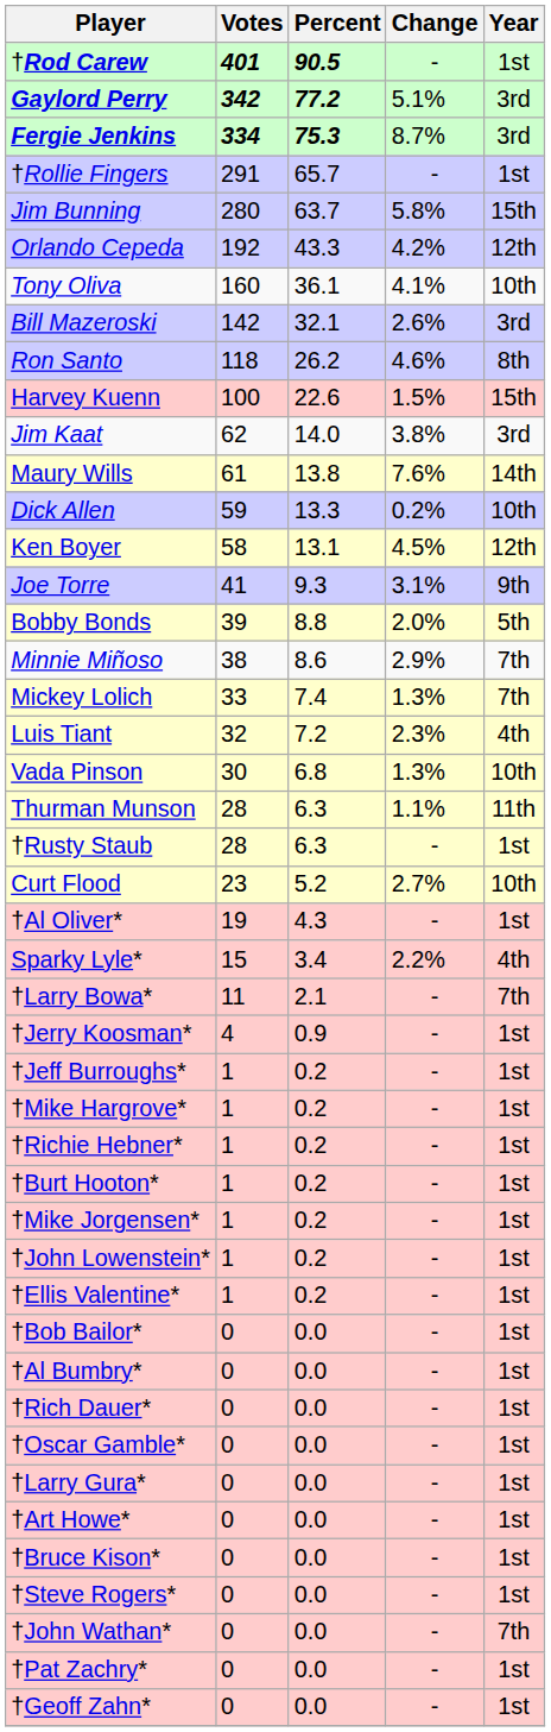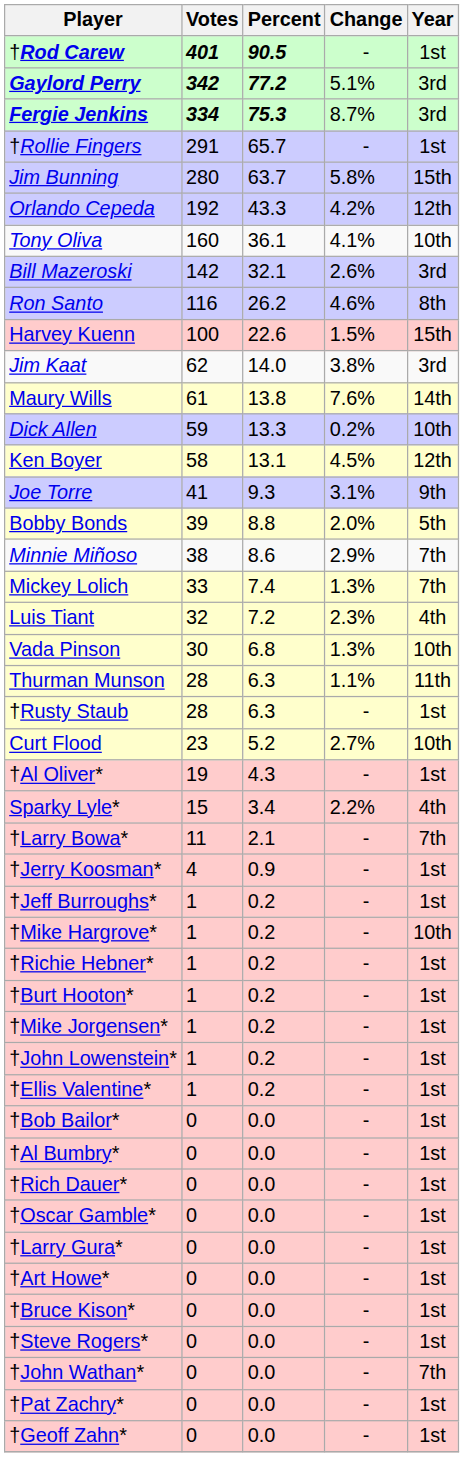 <table class="wikitable sortable">
 <tr>
 <th>Player</th>
 <th>Votes</th>
 <th>Percent</th>
 <th>Change</th>
 <th>Year</th>
 </tr>
 <tr bgcolor="#ccffcc">
 <td>†<strong><em><a href='#'>Rod Carew</a></em></strong></td>
 <td><strong><em>401</em></strong></td>
 <td><strong><em>90.5</em></strong></td>
 <td align=center>-</td>
 <td align="center">1st</td>
 </tr>
 <tr bgcolor="#ccffcc">
 <td><strong><em><a href='#'>Gaylord Perry</a></em></strong></td>
 <td><strong><em>342</em></strong></td>
 <td><strong><em>77.2</em></strong></td>
 <td align="left"> 5.1%</td>
 <td align="center">3rd</td>
 </tr>
 <tr bgcolor="#ccffcc">
 <td><strong><em><a href='#'>Fergie Jenkins</a></em></strong></td>
 <td><strong><em>334</em></strong></td>
 <td><strong><em>75.3</em></strong></td>
 <td align="left"> 8.7%</td>
 <td align="center">3rd</td>
 </tr>
 <tr bgcolor="#ccccff">
 <td>†<em><a href='#'>Rollie Fingers</a></em></td>
 <td>291</td>
 <td>65.7</td>
 <td align=center>-</td>
 <td align="center">1st</td>
 </tr>
 <tr bgcolor="#ccccff">
 <td><em><a href='#'>Jim Bunning</a></em></td>
 <td>280</td>
 <td>63.7</td>
 <td align="left"> 5.8%</td>
 <td align="center">15th</td>
 </tr>
 <tr bgcolor="#ccccff">
 <td><em><a href='#'>Orlando Cepeda</a></em></td>
 <td>192</td>
 <td>43.3</td>
 <td align="left"> 4.2%</td>
 <td align="center">12th</td>
 </tr>
 <tr -bgcolor="#ccccff">
 <td><em><a href='#'>Tony Oliva</a></em></td>
 <td>160</td>
 <td>36.1</td>
 <td align="left"> 4.1%</td>
 <td align="center">10th</td>
 </tr>
 <tr bgcolor="#ccccff">
 <td><em><a href='#'>Bill Mazeroski</a></em></td>
 <td>142</td>
 <td>32.1</td>
 <td align="left"> 2.6%</td>
 <td align="center">3rd</td>
 </tr>
 <tr bgcolor="#ccccff">
 <td><em><a href='#'>Ron Santo</a></em></td>
-<td>118</td>
+<td>116</td>
 <td>26.2</td>
 <td align="left"> 4.6%</td>
 <td align="center">8th</td>
 </tr>
 <tr bgcolor="#ffcccc">
 <td><a href='#'>Harvey Kuenn</a></td>
 <td>100</td>
 <td>22.6</td>
 <td align="left"> 1.5%</td>
 <td align="center">15th</td>
 </tr>
 <tr -bgcolor="#ccccff">
 <td><em><a href='#'>Jim Kaat</a></em></td>
 <td>62</td>
 <td>14.0</td>
 <td align="left"> 3.8%</td>
 <td align="center">3rd</td>
 </tr>
 <tr bgcolor="#ffffcc">
 <td><a href='#'>Maury Wills</a></td>
 <td>61</td>
 <td>13.8</td>
 <td align="left"> 7.6%</td>
 <td align="center">14th</td>
 </tr>
 <tr bgcolor="#ccccff">
 <td><em><a href='#'>Dick Allen</a></em></td>
 <td>59</td>
 <td>13.3</td>
 <td align="left"> 0.2%</td>
 <td align="center">10th</td>
 </tr>
 <tr bgcolor="#ffffcc">
 <td><a href='#'>Ken Boyer</a></td>
 <td>58</td>
 <td>13.1</td>
 <td align="left"> 4.5%</td>
 <td align="center">12th</td>
 </tr>
 <tr bgcolor="#ccccff">
 <td><em><a href='#'>Joe Torre</a></em></td>
 <td>41</td>
 <td>9.3</td>
 <td align="left"> 3.1%</td>
 <td align="center">9th</td>
 </tr>
 <tr bgcolor="#ffffcc">
 <td><a href='#'>Bobby Bonds</a></td>
 <td>39</td>
 <td>8.8</td>
 <td align="left"> 2.0%</td>
 <td align="center">5th</td>
 </tr>
 <tr -bgcolor="#ccccff">
 <td><em><a href='#'>Minnie Miñoso</a></em></td>
 <td>38</td>
 <td>8.6</td>
 <td align="left"> 2.9%</td>
 <td align="center">7th</td>
 </tr>
 <tr bgcolor="#ffffcc">
 <td><a href='#'>Mickey Lolich</a></td>
 <td>33</td>
 <td>7.4</td>
 <td align="left"> 1.3%</td>
 <td align="center">7th</td>
 </tr>
 <tr bgcolor="#ffffcc">
 <td><a href='#'>Luis Tiant</a></td>
 <td>32</td>
 <td>7.2</td>
 <td align="left"> 2.3%</td>
 <td align="center">4th</td>
 </tr>
 <tr bgcolor="#ffffcc">
 <td><a href='#'>Vada Pinson</a></td>
 <td>30</td>
 <td>6.8</td>
 <td align="left"> 1.3%</td>
 <td align="center">10th</td>
 </tr>
 <tr bgcolor="#ffffcc">
 <td><a href='#'>Thurman Munson</a></td>
 <td>28</td>
 <td>6.3</td>
 <td align="left"> 1.1%</td>
 <td align="center">11th</td>
 </tr>
 <tr bgcolor="#ffffcc">
 <td>†<a href='#'>Rusty Staub</a></td>
 <td>28</td>
 <td>6.3</td>
 <td align=center>-</td>
 <td align="center">1st</td>
 </tr>
 <tr bgcolor="#ffffcc">
 <td><a href='#'>Curt Flood</a></td>
 <td>23</td>
 <td>5.2</td>
 <td align="left"> 2.7%</td>
 <td align="center">10th</td>
 </tr>
 <tr bgcolor="#ffcccc">
 <td>†<a href='#'>Al Oliver</a>*</td>
 <td>19</td>
 <td>4.3</td>
 <td align=center>-</td>
 <td align="center">1st</td>
 </tr>
 <tr bgcolor="#ffcccc">
 <td><a href='#'>Sparky Lyle</a>*</td>
 <td>15</td>
 <td>3.4</td>
 <td align="left"> 2.2%</td>
 <td align="center">4th</td>
 </tr>
 <tr bgcolor="#ffcccc">
 <td>†<a href='#'>Larry Bowa</a>*</td>
 <td>11</td>
 <td>2.1</td>
 <td align=center>-</td>
 <td align="center">7th</td>
 </tr>
 <tr bgcolor="#ffcccc">
 <td>†<a href='#'>Jerry Koosman</a>*</td>
 <td>4</td>
 <td>0.9</td>
 <td align=center>-</td>
 <td align="center">1st</td>
 </tr>
 <tr bgcolor="#ffcccc">
 <td>†<a href='#'>Jeff Burroughs</a>*</td>
 <td>1</td>
 <td>0.2</td>
 <td align=center>-</td>
 <td align="center">1st</td>
 </tr>
 <tr bgcolor="#ffcccc">
 <td>†<a href='#'>Mike Hargrove</a>*</td>
 <td>1</td>
 <td>0.2</td>
 <td align=center>-</td>
-<td align="center">1st</td>
+<td align="center">10th</td>
 </tr>
 <tr bgcolor="#ffcccc">
 <td>†<a href='#'>Richie Hebner</a>*</td>
 <td>1</td>
 <td>0.2</td>
 <td align=center>-</td>
 <td align="center">1st</td>
 </tr>
 <tr bgcolor="#ffcccc">
 <td>†<a href='#'>Burt Hooton</a>*</td>
 <td>1</td>
 <td>0.2</td>
 <td align=center>-</td>
 <td align="center">1st</td>
 </tr>
 <tr bgcolor="#ffcccc">
 <td>†<a href='#'>Mike Jorgensen</a>*</td>
 <td>1</td>
 <td>0.2</td>
 <td align=center>-</td>
 <td align="center">1st</td>
 </tr>
 <tr bgcolor="#ffcccc">
 <td>†<a href='#'>John Lowenstein</a>*</td>
 <td>1</td>
 <td>0.2</td>
 <td align=center>-</td>
 <td align="center">1st</td>
 </tr>
 <tr bgcolor="#ffcccc">
 <td>†<a href='#'>Ellis Valentine</a>*</td>
 <td>1</td>
 <td>0.2</td>
 <td align=center>-</td>
 <td align="center">1st</td>
 </tr>
 <tr bgcolor="#ffcccc">
 <td>†<a href='#'>Bob Bailor</a>*</td>
 <td>0</td>
 <td>0.0</td>
 <td align=center>-</td>
 <td align="center">1st</td>
 </tr>
 <tr bgcolor="#ffcccc">
 <td>†<a href='#'>Al Bumbry</a>*</td>
 <td>0</td>
 <td>0.0</td>
 <td align=center>-</td>
 <td align="center">1st</td>
 </tr>
 <tr bgcolor="#ffcccc">
 <td>†<a href='#'>Rich Dauer</a>*</td>
 <td>0</td>
 <td>0.0</td>
 <td align=center>-</td>
 <td align="center">1st</td>
 </tr>
 <tr bgcolor="#ffcccc">
 <td>†<a href='#'>Oscar Gamble</a>*</td>
 <td>0</td>
 <td>0.0</td>
 <td align=center>-</td>
 <td align="center">1st</td>
 </tr>
 <tr bgcolor="#ffcccc">
 <td>†<a href='#'>Larry Gura</a>*</td>
 <td>0</td>
 <td>0.0</td>
 <td align=center>-</td>
 <td align="center">1st</td>
 </tr>
 <tr bgcolor="#ffcccc">
 <td>†<a href='#'>Art Howe</a>*</td>
 <td>0</td>
 <td>0.0</td>
 <td align=center>-</td>
 <td align="center">1st</td>
 </tr>
 <tr bgcolor="#ffcccc">
 <td>†<a href='#'>Bruce Kison</a>*</td>
 <td>0</td>
 <td>0.0</td>
 <td align=center>-</td>
 <td align="center">1st</td>
 </tr>
 <tr bgcolor="#ffcccc">
 <td>†<a href='#'>Steve Rogers</a>*</td>
 <td>0</td>
 <td>0.0</td>
 <td align=center>-</td>
 <td align="center">1st</td>
 </tr>
 <tr bgcolor="#ffcccc">
 <td>†<a href='#'>John Wathan</a>*</td>
 <td>0</td>
 <td>0.0</td>
 <td align=center>-</td>
 <td align="center">7th</td>
 </tr>
 <tr bgcolor="#ffcccc">
 <td>†<a href='#'>Pat Zachry</a>*</td>
 <td>0</td>
 <td>0.0</td>
 <td align=center>-</td>
 <td align="center">1st</td>
 </tr>
 <tr bgcolor="#ffcccc">
 <td>†<a href='#'>Geoff Zahn</a>*</td>
 <td>0</td>
 <td>0.0</td>
 <td align=center>-</td>
 <td align="center">1st</td>
 </tr>
 <tr bgcolor="#ffcccc">
 </tr>
 </table>
